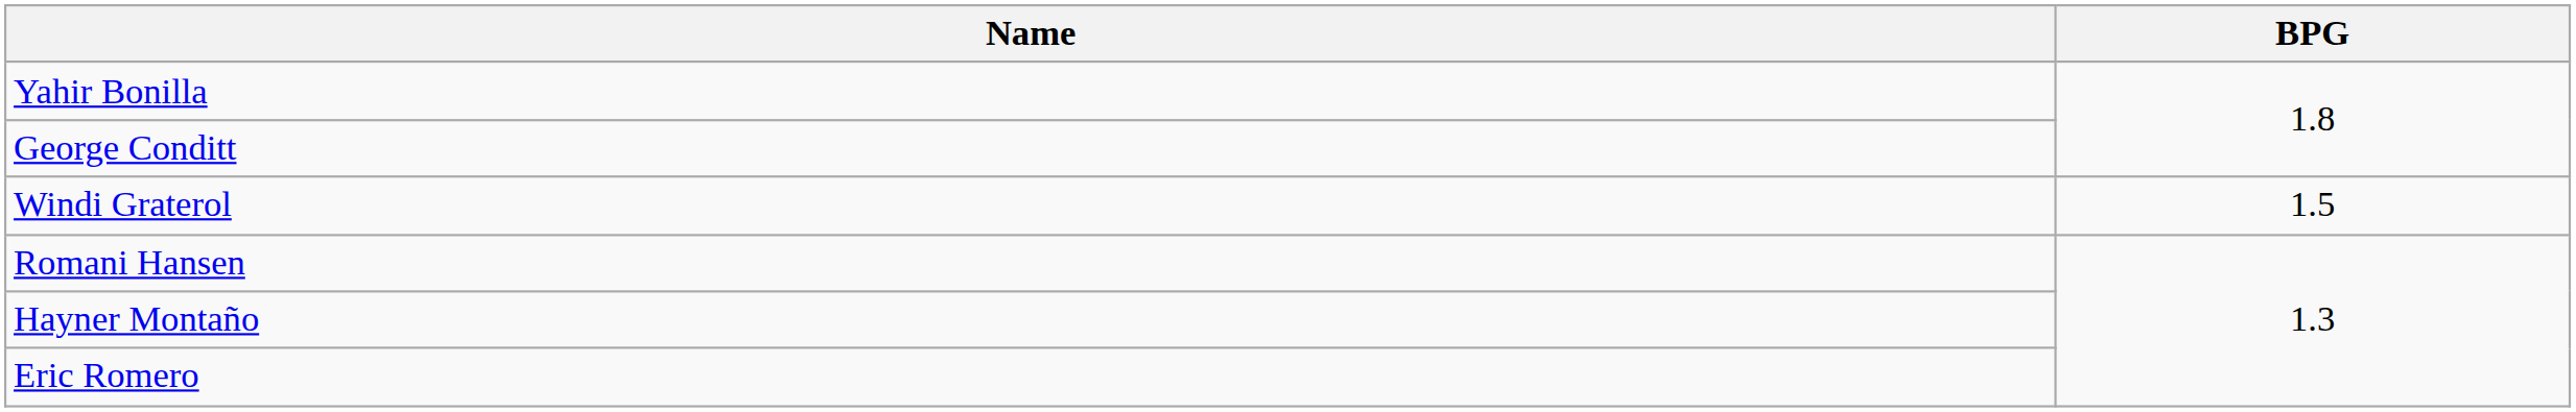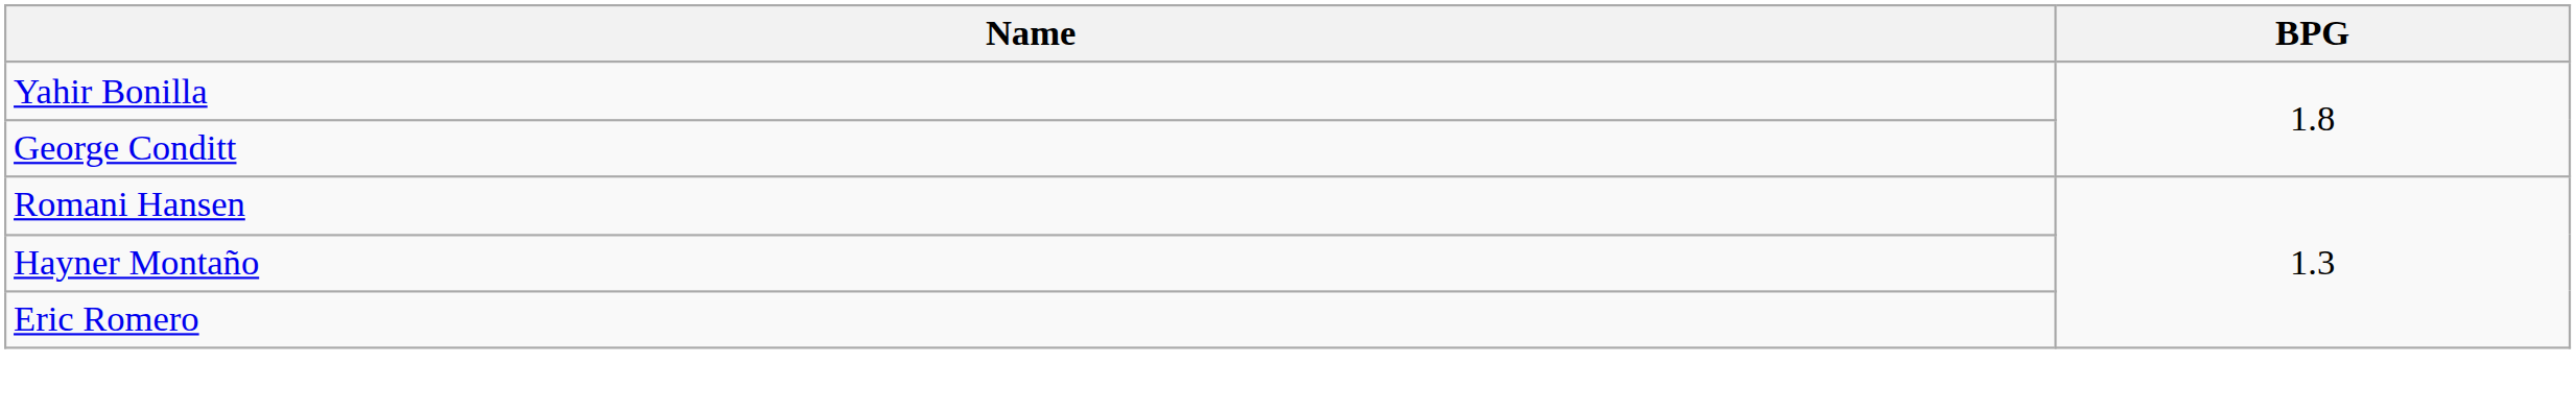 <table class=wikitable width="90%">
 <tr>
 <th width="80%">Name</th>
 <th width="20%">BPG</th>
 </tr>
 <tr>
 <td> <a href='#'>Yahir Bonilla</a></td>
 <td align=center rowspan=2>1.8</td>
 </tr>
 <tr>
 <td> <a href='#'>George Conditt</a></td>
 </tr>
 <tr>
-<td> <a href='#'>Windi Graterol</a></td>
-<td align=center>1.5</td>
-</tr>
-<tr>
 <td> <a href='#'>Romani Hansen</a></td>
 <td align=center rowspan=3>1.3</td>
 </tr>
 <tr>
 <td> <a href='#'>Hayner Montaño</a></td>
 </tr>
 <tr>
 <td> <a href='#'>Eric Romero</a></td>
 </tr>
 </table>
